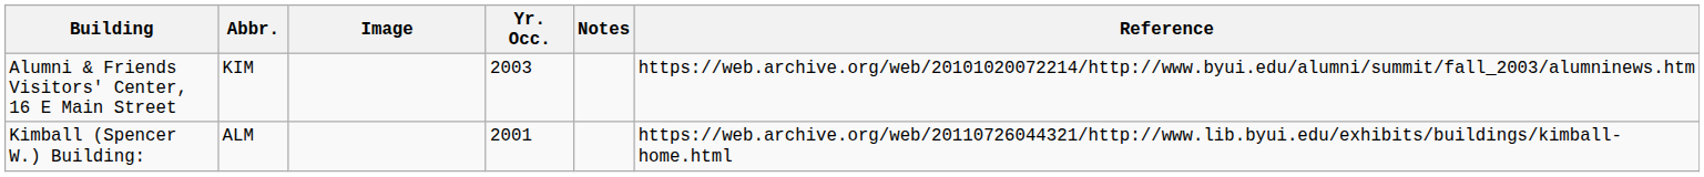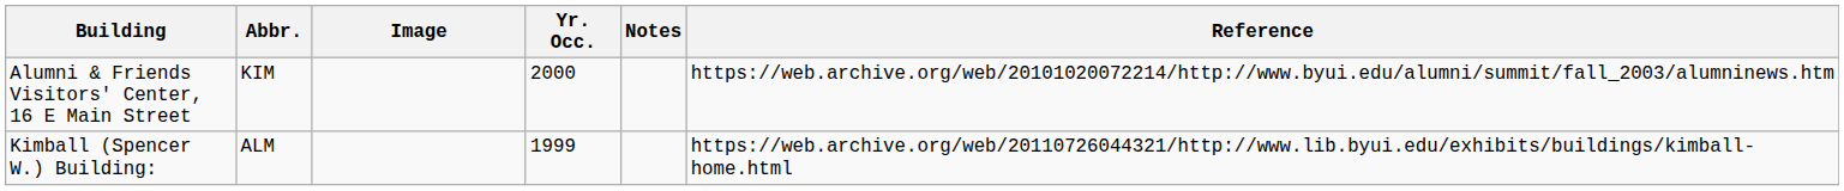 <table class="wikitable sortable" style="width:100%;">
 <tr>
 <th width="200">Building</th>
 <th width="50">Abbr.</th>
 <th width="200" class="unsortable">Image</th>
 <th width="75">Yr. Occ.</th>
 <th class="unsortable">Notes</th>
 <th width="200" class="unsortable">Reference</th>
 </tr>
 <tr valign="top">
 <td>Alumni & Friends Visitors' Center, 16 E Main Street</td>
 <td>KIM</td>
 <td></td>
-<td>2003</td>
+<td>2000</td>
 <td></td>
 <td>https://web.archive.org/web/20101020072214/http://www.byui.edu/alumni/summit/fall_2003/alumninews.htm</td>
 </tr>
 <tr valign="top">
 <td>Kimball (Spencer W.) Building:</td>
 <td>ALM</td>
 <td></td>
-<td>2001</td>
+<td>1999</td>
 <td></td>
 <td>https://web.archive.org/web/20110726044321/http://www.lib.byui.edu/exhibits/buildings/kimball-home.html</td>
 </tr>
 </table>
